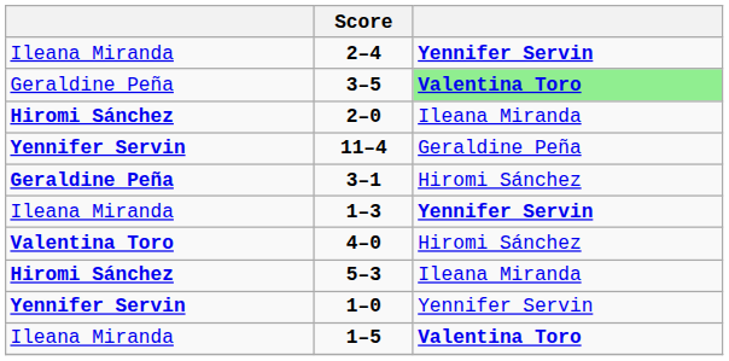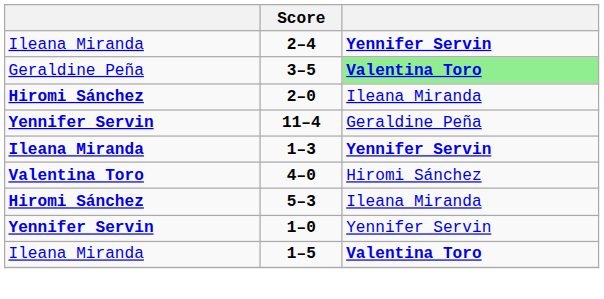 <table class="wikitable" style="text-align: center; font-size:100% ">
 <tr>
 <th align="right" width="200"></th>
 <th width="60">Score</th>
 <th align="left" width="200"></th>
 </tr>
 <tr>
 <td align=left> <a href='#'>Ileana Miranda</a></td>
 <td align=center><strong>2–4</strong></td>
 <td align=left><strong> <a href='#'>Yennifer Servin</a></strong></td>
 </tr>
 <tr>
 <td align=left> <a href='#'>Geraldine Peña</a></td>
 <td align=center><strong>3–5</strong></td>
 <td align=left style="background: lightgreen;"><strong> <a href='#'>Valentina Toro</a></strong></td>
 </tr>
 <tr>
 <td align=left><strong> <a href='#'>Hiromi Sánchez</a></strong></td>
 <td align=center><strong>2–0</strong></td>
 <td align=left> <a href='#'>Ileana Miranda</a></td>
 </tr>
 <tr>
 <td align=left><strong> <a href='#'>Yennifer Servin</a></strong></td>
 <td align=center><strong>11–4</strong></td>
 <td align=left> <a href='#'>Geraldine Peña</a></td>
 </tr>
 <tr>
-<td align=left><strong> <a href='#'>Geraldine Peña</a></strong></td>
-<td align=center><strong>3–1</strong></td>
-<td align=left> <a href='#'>Hiromi Sánchez</a></td>
-</tr>
-<tr>
-<td align=left> <a href='#'>Ileana Miranda</a></td>
+<td align=left><strong> <a href='#'>Ileana Miranda</a></strong></td>
 <td align=center><strong>1–3</strong></td>
 <td align=left><strong> <a href='#'>Yennifer Servin</a></strong></td>
 </tr>
 <tr>
 <td align=left><strong> <a href='#'>Valentina Toro</a></strong></td>
 <td align=center><strong>4–0</strong></td>
 <td align=left> <a href='#'>Hiromi Sánchez</a></td>
 </tr>
 <tr>
 <td align=left><strong> <a href='#'>Hiromi Sánchez</a></strong></td>
 <td align=center><strong>5–3</strong></td>
 <td align=left> <a href='#'>Ileana Miranda</a></td>
 </tr>
 <tr>
 <td align=left><strong> <a href='#'>Yennifer Servin</a></strong></td>
 <td align=center><strong>1–0</strong></td>
 <td align=left> <a href='#'>Yennifer Servin</a></td>
 </tr>
 <tr>
 <td align=left> <a href='#'>Ileana Miranda</a></td>
 <td align=center><strong>1–5</strong></td>
 <td align=left><strong> <a href='#'>Valentina Toro</a></strong></td>
 </tr>
 <tr>
 </tr>
 </table>
